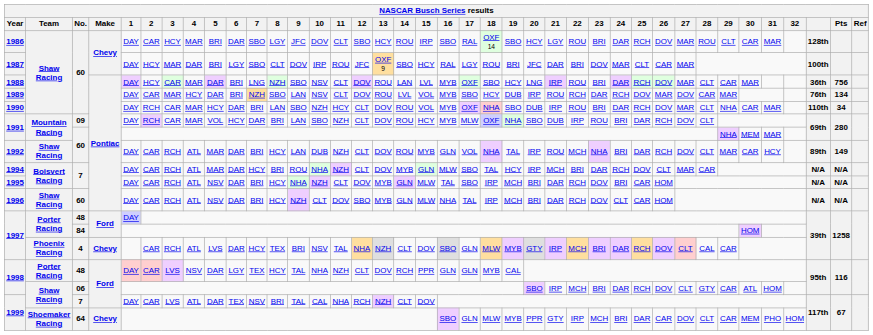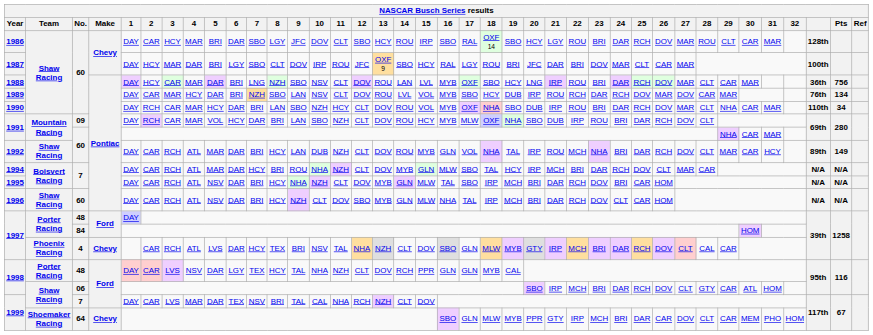 <table class="wikitable" style="text-align:center; font-size:75%">
 <tr>
 <th colspan="43"><a href='#'>NASCAR Busch Series</a> results</th>
 </tr>
 <tr>
 <th>Year</th>
 <th>Team</th>
 <th>No.</th>
 <th>Make</th>
 <th>1</th>
 <th>2</th>
 <th>3</th>
 <th>4</th>
 <th>5</th>
 <th>6</th>
 <th>7</th>
 <th>8</th>
 <th>9</th>
 <th>10</th>
 <th>11</th>
 <th>12</th>
 <th>13</th>
 <th>14</th>
 <th>15</th>
 <th>16</th>
 <th>17</th>
 <th>18</th>
 <th>19</th>
 <th>20</th>
 <th>21</th>
 <th>22</th>
 <th>23</th>
 <th>24</th>
 <th>25</th>
 <th>26</th>
 <th>27</th>
 <th>28</th>
 <th>29</th>
 <th>30</th>
 <th>31</th>
 <th>32</th>
 <th></th>
 <th>Pts</th>
 <th>Ref</th>
 </tr>
 <tr>
 <th><a href='#'>1986</a></th>
 <th rowspan="5"><a href='#'>Shaw Racing</a></th>
 <th rowspan="5">60</th>
 <th rowspan="2"><a href='#'>Chevy</a></th>
 <td><a href='#'>DAY</a></td>
 <td><a href='#'>CAR</a></td>
 <td><a href='#'>HCY</a></td>
 <td><a href='#'>MAR</a></td>
 <td><a href='#'>BRI</a></td>
 <td><a href='#'>DAR</a></td>
 <td><a href='#'>SBO</a></td>
 <td><a href='#'>LGY</a></td>
 <td><a href='#'>JFC</a></td>
 <td><a href='#'>DOV</a></td>
 <td><a href='#'>CLT</a></td>
 <td><a href='#'>SBO</a></td>
 <td><a href='#'>HCY</a></td>
 <td><a href='#'>ROU</a></td>
 <td><a href='#'>IRP</a></td>
 <td><a href='#'>SBO</a></td>
 <td><a href='#'>RAL</a></td>
 <td style="background:#DFFFDF;"><a href='#'>OXF</a><br><small>14</small></td>
 <td><a href='#'>SBO</a></td>
 <td><a href='#'>HCY</a></td>
 <td><a href='#'>LGY</a></td>
 <td><a href='#'>ROU</a></td>
 <td><a href='#'>BRI</a></td>
 <td><a href='#'>DAR</a></td>
 <td><a href='#'>RCH</a></td>
 <td><a href='#'>DOV</a></td>
 <td><a href='#'>MAR</a></td>
 <td><a href='#'>ROU</a></td>
 <td><a href='#'>CLT</a></td>
 <td><a href='#'>CAR</a></td>
 <td><a href='#'>MAR</a></td>
 <td></td>
 <th>128th</th>
 <th></th>
 <th></th>
 </tr>
 <tr>
 <th><a href='#'>1987</a></th>
 <td><a href='#'>DAY</a></td>
 <td><a href='#'>HCY</a></td>
 <td><a href='#'>MAR</a></td>
 <td><a href='#'>DAR</a></td>
 <td><a href='#'>BRI</a></td>
 <td><a href='#'>LGY</a></td>
 <td><a href='#'>SBO</a></td>
 <td><a href='#'>CLT</a></td>
 <td><a href='#'>DOV</a></td>
 <td><a href='#'>IRP</a></td>
 <td><a href='#'>ROU</a></td>
 <td><a href='#'>JFC</a></td>
 <td style="background:#FFDF9F;"><a href='#'>OXF</a><br><small>9</small></td>
 <td><a href='#'>SBO</a></td>
 <td><a href='#'>HCY</a></td>
 <td><a href='#'>RAL</a></td>
 <td><a href='#'>LGY</a></td>
 <td><a href='#'>ROU</a></td>
 <td><a href='#'>BRI</a></td>
 <td><a href='#'>JFC</a></td>
 <td><a href='#'>DAR</a></td>
 <td><a href='#'>BRI</a></td>
 <td><a href='#'>DOV</a></td>
 <td><a href='#'>MAR</a></td>
 <td><a href='#'>CLT</a></td>
 <td><a href='#'>CAR</a></td>
 <td><a href='#'>MAR</a></td>
 <td colspan="5"></td>
 <th>100th</th>
 <th></th>
 <th></th>
 </tr>
 <tr>
 <th><a href='#'>1988</a></th>
 <th rowspan="9"><a href='#'>Pontiac</a></th>
 <td style="background:#EFCFFF;"><a href='#'>DAY</a><br></td>
 <td><a href='#'>HCY</a></td>
 <td style="background:#DFFFDF;"><a href='#'>CAR</a><br></td>
 <td><a href='#'>MAR</a></td>
 <td style="background:#EFCFFF;"><a href='#'>DAR</a><br></td>
 <td><a href='#'>BRI</a></td>
 <td><a href='#'>LNG</a></td>
 <td style="background:#DFFFDF;"><a href='#'>NZH</a><br></td>
 <td><a href='#'>SBO</a></td>
 <td><a href='#'>NSV</a></td>
 <td><a href='#'>CLT</a></td>
 <td style="background:#EFCFFF;"><a href='#'>DOV</a><br></td>
 <td><a href='#'>ROU</a></td>
 <td><a href='#'>LAN</a></td>
 <td><a href='#'>LVL</a></td>
 <td><a href='#'>MYB</a></td>
 <td style="background:#DFFFDF;"><a href='#'>OXF</a><br></td>
 <td><a href='#'>SBO</a></td>
 <td><a href='#'>HCY</a></td>
 <td><a href='#'>LNG</a></td>
 <td style="background:#EFCFFF;"><a href='#'>IRP</a><br></td>
 <td><a href='#'>ROU</a></td>
 <td><a href='#'>BRI</a></td>
 <td style="background:#EFCFFF;"><a href='#'>DAR</a><br></td>
 <td style="background:#DFFFDF;"><a href='#'>RCH</a><br></td>
 <td style="background:#DFFFDF;"><a href='#'>DOV</a><br></td>
 <td><a href='#'>MAR</a></td>
 <td><a href='#'>CLT</a></td>
 <td><a href='#'>CAR</a></td>
 <td><a href='#'>MAR</a></td>
 <td></td>
 <td></td>
 <th>36th</th>
 <th>756</th>
 <th></th>
 </tr>
 <tr>
 <th><a href='#'>1989</a></th>
 <td><a href='#'>DAY</a></td>
 <td><a href='#'>CAR</a></td>
 <td><a href='#'>MAR</a></td>
 <td><a href='#'>HCY</a></td>
 <td><a href='#'>DAR</a></td>
 <td><a href='#'>BRI</a></td>
 <td style="background:#FFDF9F;"><a href='#'>NZH</a><br></td>
 <td><a href='#'>SBO</a></td>
 <td><a href='#'>LAN</a></td>
 <td><a href='#'>NSV</a></td>
 <td><a href='#'>CLT</a></td>
 <td><a href='#'>DOV</a></td>
 <td><a href='#'>ROU</a></td>
 <td><a href='#'>LVL</a></td>
 <td><a href='#'>VOL</a></td>
 <td><a href='#'>MYB</a></td>
 <td><a href='#'>SBO</a></td>
 <td><a href='#'>HCY</a></td>
 <td><a href='#'>DUB</a></td>
 <td><a href='#'>IRP</a></td>
 <td><a href='#'>ROU</a></td>
 <td><a href='#'>RCH</a></td>
 <td><a href='#'>DAR</a></td>
 <td><a href='#'>RCH</a></td>
 <td><a href='#'>DOV</a></td>
 <td><a href='#'>MAR</a></td>
 <td><a href='#'>DOV</a></td>
 <td><a href='#'>CAR</a></td>
 <td><a href='#'>MAR</a></td>
 <td colspan="2"></td>
 <td></td>
 <th>76th</th>
 <th>134</th>
 <th></th>
 </tr>
 <tr>
 <th><a href='#'>1990</a></th>
 <td><a href='#'>DAY</a></td>
 <td><a href='#'>RCH</a></td>
 <td><a href='#'>CAR</a></td>
 <td><a href='#'>MAR</a></td>
 <td><a href='#'>HCY</a></td>
 <td><a href='#'>DAR</a></td>
 <td><a href='#'>BRI</a></td>
 <td><a href='#'>LAN</a></td>
 <td><a href='#'>SBO</a></td>
 <td><a href='#'>NZH</a></td>
 <td><a href='#'>HCY</a></td>
 <td><a href='#'>CLT</a></td>
 <td><a href='#'>DOV</a></td>
 <td><a href='#'>ROU</a></td>
 <td><a href='#'>VOL</a></td>
 <td><a href='#'>MYB</a></td>
 <td style="background:#EFCFFF;"><a href='#'>OXF</a><br></td>
 <td style="background:#FFCFCF;"><a href='#'>NHA</a><br></td>
 <td><a href='#'>SBO</a></td>
 <td><a href='#'>DUB</a></td>
 <td><a href='#'>IRP</a></td>
 <td><a href='#'>ROU</a></td>
 <td><a href='#'>BRI</a></td>
 <td><a href='#'>DAR</a></td>
 <td><a href='#'>RCH</a></td>
 <td><a href='#'>DOV</a></td>
 <td><a href='#'>MAR</a></td>
 <td><a href='#'>CLT</a></td>
 <td><a href='#'>NHA</a></td>
 <td><a href='#'>CAR</a></td>
 <td><a href='#'>MAR</a></td>
 <td></td>
 <th>110th</th>
 <th>34</th>
 <th></th>
 </tr>
 <tr>
 <th rowspan="2"><a href='#'>1991</a></th>
 <th rowspan="2"><a href='#'>Mountain Racing</a></th>
 <th>09</th>
 <td><a href='#'>DAY</a></td>
 <td style="background:#EFCFFF;"><a href='#'>RCH</a><br></td>
 <td><a href='#'>CAR</a></td>
 <td><a href='#'>MAR</a></td>
 <td><a href='#'>VOL</a></td>
 <td><a href='#'>HCY</a></td>
 <td><a href='#'>DAR</a></td>
 <td><a href='#'>BRI</a></td>
 <td><a href='#'>LAN</a></td>
 <td><a href='#'>SBO</a></td>
 <td><a href='#'>NZH</a></td>
 <td><a href='#'>CLT</a></td>
 <td><a href='#'>DOV</a></td>
 <td><a href='#'>ROU</a></td>
 <td><a href='#'>HCY</a></td>
 <td><a href='#'>MYB</a></td>
 <td><a href='#'>MLW</a></td>
 <td style="background:#CFCFFF;"><a href='#'>OXF</a><br></td>
 <td style="background:#DFFFDF;"><a href='#'>NHA</a><br></td>
 <td><a href='#'>SBO</a></td>
 <td><a href='#'>DUB</a></td>
 <td><a href='#'>IRP</a></td>
 <td><a href='#'>ROU</a></td>
 <td><a href='#'>BRI</a></td>
 <td><a href='#'>DAR</a></td>
 <td><a href='#'>RCH</a></td>
 <td><a href='#'>DOV</a></td>
 <td><a href='#'>CLT</a></td>
 <td colspan="4"></td>
 <th rowspan="2">69th</th>
 <th rowspan="2">280</th>
 <th rowspan="2"></th>
 </tr>
 <tr>
 <th rowspan="2">60</th>
 <td colspan="28"></td>
 <td style="background:#EFCFFF;"><a href='#'>NHA</a><br></td>
-<td><a href='#'>MEM</a></td>
+<td><a href='#'>CAR</a></td>
 <td><a href='#'>MAR</a></td>
 <td></td>
 </tr>
 <tr>
 <th><a href='#'>1992</a></th>
 <th><a href='#'>Shaw Racing</a></th>
 <td><a href='#'>DAY</a></td>
 <td><a href='#'>CAR</a></td>
 <td><a href='#'>RCH</a></td>
 <td><a href='#'>ATL</a></td>
 <td><a href='#'>MAR</a></td>
 <td><a href='#'>DAR</a></td>
 <td><a href='#'>BRI</a></td>
 <td><a href='#'>HCY</a></td>
 <td><a href='#'>LAN</a></td>
 <td><a href='#'>DUB</a></td>
 <td><a href='#'>NZH</a></td>
 <td><a href='#'>CLT</a></td>
 <td><a href='#'>DOV</a></td>
 <td><a href='#'>ROU</a></td>
 <td><a href='#'>MYB</a></td>
 <td><a href='#'>GLN</a></td>
 <td><a href='#'>VOL</a></td>
 <td style="background:#EFCFFF;"><a href='#'>NHA</a><br></td>
 <td><a href='#'>TAL</a></td>
 <td><a href='#'>IRP</a></td>
 <td><a href='#'>ROU</a></td>
 <td><a href='#'>MCH</a></td>
 <td style="background:#EFCFFF;"><a href='#'>NHA</a><br></td>
 <td><a href='#'>BRI</a></td>
 <td><a href='#'>DAR</a></td>
 <td><a href='#'>RCH</a></td>
 <td><a href='#'>DOV</a></td>
 <td><a href='#'>CLT</a></td>
 <td><a href='#'>MAR</a></td>
 <td><a href='#'>CAR</a></td>
 <td><a href='#'>HCY</a></td>
 <td></td>
 <th>89th</th>
 <th>149</th>
 <th></th>
 </tr>
 <tr>
 <th><a href='#'>1994</a></th>
 <th rowspan="2"><a href='#'>Boisvert Racing</a></th>
 <th rowspan="2">7</th>
 <td><a href='#'>DAY</a></td>
 <td><a href='#'>CAR</a></td>
 <td><a href='#'>RCH</a></td>
 <td><a href='#'>ATL</a></td>
 <td><a href='#'>MAR</a></td>
 <td><a href='#'>DAR</a></td>
 <td><a href='#'>HCY</a></td>
 <td><a href='#'>BRI</a></td>
 <td><a href='#'>ROU</a></td>
 <td style="background:#DFFFDF;"><a href='#'>NHA</a><br></td>
 <td style="background:#EFCFFF;"><a href='#'>NZH</a><br></td>
 <td><a href='#'>CLT</a></td>
 <td><a href='#'>DOV</a></td>
 <td><a href='#'>MYB</a></td>
 <td style="background:#DFFFDF;"><a href='#'>GLN</a><br></td>
 <td><a href='#'>MLW</a></td>
 <td><a href='#'>SBO</a></td>
 <td><a href='#'>TAL</a></td>
 <td><a href='#'>HCY</a></td>
 <td><a href='#'>IRP</a></td>
 <td><a href='#'>MCH</a></td>
 <td><a href='#'>BRI</a></td>
 <td><a href='#'>DAR</a></td>
 <td><a href='#'>RCH</a></td>
 <td><a href='#'>DOV</a></td>
 <td><a href='#'>CLT</a></td>
 <td><a href='#'>MAR</a></td>
 <td><a href='#'>CAR</a></td>
 <td colspan="4"></td>
 <th>N/A</th>
 <th>N/A</th>
 <th></th>
 </tr>
 <tr>
 <th><a href='#'>1995</a></th>
 <td><a href='#'>DAY</a></td>
 <td><a href='#'>CAR</a></td>
 <td><a href='#'>RCH</a></td>
 <td><a href='#'>ATL</a></td>
 <td><a href='#'>NSV</a></td>
 <td><a href='#'>DAR</a></td>
 <td><a href='#'>BRI</a></td>
 <td><a href='#'>HCY</a></td>
 <td style="background:#DFFFDF;"><a href='#'>NHA</a><br></td>
 <td style="background:#EFCFFF;"><a href='#'>NZH</a><br></td>
 <td><a href='#'>CLT</a></td>
 <td><a href='#'>DOV</a></td>
 <td><a href='#'>MYB</a></td>
 <td style="background:#EFCFFF;"><a href='#'>GLN</a><br></td>
 <td><a href='#'>MLW</a></td>
 <td><a href='#'>TAL</a></td>
 <td><a href='#'>SBO</a></td>
 <td><a href='#'>IRP</a></td>
 <td><a href='#'>MCH</a></td>
 <td><a href='#'>BRI</a></td>
 <td><a href='#'>DAR</a></td>
 <td><a href='#'>RCH</a></td>
 <td><a href='#'>DOV</a></td>
 <td><a href='#'>BRI</a></td>
 <td><a href='#'>CAR</a></td>
 <td><a href='#'>HOM</a></td>
 <td colspan="6"></td>
 <th>N/A</th>
 <th>N/A</th>
 <th></th>
 </tr>
 <tr>
 <th><a href='#'>1996</a></th>
 <th><a href='#'>Shaw Racing</a></th>
 <th>60</th>
 <td><a href='#'>DAY</a></td>
 <td><a href='#'>CAR</a></td>
 <td><a href='#'>RCH</a></td>
 <td><a href='#'>ATL</a></td>
 <td><a href='#'>NSV</a></td>
 <td><a href='#'>DAR</a></td>
 <td><a href='#'>BRI</a></td>
 <td><a href='#'>HCY</a></td>
 <td style="background:#EFCFFF;"><a href='#'>NZH</a><br></td>
 <td><a href='#'>CLT</a></td>
 <td><a href='#'>DOV</a></td>
 <td><a href='#'>SBO</a></td>
 <td><a href='#'>MYB</a></td>
 <td><a href='#'>GLN</a></td>
 <td><a href='#'>MLW</a></td>
 <td><a href='#'>NHA</a></td>
 <td><a href='#'>TAL</a></td>
 <td><a href='#'>IRP</a></td>
 <td><a href='#'>MCH</a></td>
 <td><a href='#'>BRI</a></td>
 <td><a href='#'>DAR</a></td>
 <td><a href='#'>RCH</a></td>
 <td><a href='#'>DOV</a></td>
 <td><a href='#'>CLT</a></td>
 <td><a href='#'>CAR</a></td>
 <td><a href='#'>HOM</a></td>
 <td colspan="6"></td>
 <th>N/A</th>
 <th>N/A</th>
 <th></th>
 </tr>
 <tr>
 <th rowspan="3"><a href='#'>1997</a></th>
 <th rowspan="2"><a href='#'>Porter Racing</a></th>
 <th>48</th>
 <th rowspan="2"><a href='#'>Ford</a></th>
 <td style="background:#CFCFFF;"><a href='#'>DAY</a><br></td>
 <td colspan="31"></td>
 <th rowspan="3">39th</th>
 <th rowspan="3">1258</th>
 <th rowspan="3"></th>
 </tr>
 <tr>
 <th>84</th>
 <td colspan="29"></td>
 <td style="background:#EFCFFF;"><a href='#'>HOM</a><br></td>
 <td colspan="2"></td>
 </tr>
 <tr>
 <th><a href='#'>Phoenix Racing</a></th>
 <th>4</th>
 <th><a href='#'>Chevy</a></th>
 <td></td>
 <td><a href='#'>CAR</a></td>
 <td><a href='#'>RCH</a></td>
 <td><a href='#'>ATL</a></td>
 <td><a href='#'>LVS</a></td>
 <td><a href='#'>DAR</a></td>
 <td><a href='#'>HCY</a></td>
 <td><a href='#'>TEX</a></td>
 <td><a href='#'>BRI</a></td>
 <td><a href='#'>NSV</a></td>
 <td><a href='#'>TAL</a></td>
 <td style="background:#FFDF9F;"><a href='#'>NHA</a><br></td>
 <td style="background:#DFDFDF;"><a href='#'>NZH</a><br></td>
 <td><a href='#'>CLT</a></td>
 <td><a href='#'>DOV</a></td>
 <td style="background:#DFDFDF;"><a href='#'>SBO</a><br></td>
 <td><a href='#'>GLN</a></td>
 <td style="background:#FFDF9F;"><a href='#'>MLW</a><br></td>
 <td style="background:#EFCFFF;"><a href='#'>MYB</a><br></td>
 <td style="background:#DFDFDF;"><a href='#'>GTY</a><br></td>
 <td style="background:#EFCFFF;"><a href='#'>IRP</a><br></td>
 <td style="background:#FFDF9F;"><a href='#'>MCH</a><br></td>
 <td style="background:#EFCFFF;"><a href='#'>BRI</a><br></td>
 <td style="background:#EFCFFF;"><a href='#'>DAR</a><br></td>
 <td style="background:#FFDF9F;"><a href='#'>RCH</a><br></td>
 <td style="background:#EFCFFF;"><a href='#'>DOV</a><br></td>
 <td style="background:#FFCFCF;"><a href='#'>CLT</a><br></td>
 <td><a href='#'>CAL</a></td>
 <td><a href='#'>CAR</a></td>
 <td colspan="3"></td>
 </tr>
 <tr>
 <th rowspan="2"><a href='#'>1998</a></th>
 <th><a href='#'>Porter Racing</a></th>
 <th>48</th>
 <th rowspan="3"><a href='#'>Ford</a></th>
 <td style="background:#FFCFCF;"><a href='#'>DAY</a><br></td>
 <td style="background:#FFCFCF;"><a href='#'>CAR</a><br></td>
 <td style="background:#EFCFFF;"><a href='#'>LVS</a><br></td>
 <td><a href='#'>NSV</a></td>
 <td><a href='#'>DAR</a></td>
 <td><a href='#'>LGY</a></td>
 <td><a href='#'>TEX</a></td>
 <td><a href='#'>HCY</a></td>
 <td><a href='#'>TAL</a></td>
 <td><a href='#'>NHA</a></td>
 <td><a href='#'>NZH</a></td>
 <td><a href='#'>CLT</a></td>
 <td><a href='#'>DOV</a></td>
 <td><a href='#'>RCH</a></td>
 <td><a href='#'>PPR</a></td>
 <td><a href='#'>GLN</a></td>
 <td><a href='#'>GLN</a></td>
 <td><a href='#'>MYB</a></td>
 <td><a href='#'>CAL</a></td>
 <td colspan="13"></td>
 <th rowspan="2">95th</th>
 <th rowspan="2">116</th>
 <th rowspan="2"></th>
 </tr>
 <tr>
 <th rowspan="2"><a href='#'>Shaw Racing</a></th>
 <th>06</th>
 <td colspan="19"></td>
 <td style="background:#EFCFFF;"><a href='#'>SBO</a><br></td>
 <td><a href='#'>IRP</a></td>
 <td><a href='#'>MCH</a></td>
 <td><a href='#'>BRI</a></td>
 <td><a href='#'>DAR</a></td>
 <td><a href='#'>RCH</a></td>
 <td><a href='#'>DOV</a></td>
 <td><a href='#'>CLT</a></td>
 <td><a href='#'>GTY</a></td>
 <td><a href='#'>CAR</a></td>
 <td><a href='#'>ATL</a></td>
 <td><a href='#'>HOM</a></td>
 <td></td>
 </tr>
 <tr>
 <th rowspan="2"><a href='#'>1999</a></th>
 <th>7</th>
 <td><a href='#'>DAY</a></td>
 <td><a href='#'>CAR</a></td>
 <td><a href='#'>LVS</a></td>
-<td><a href='#'>ATL</a></td>
+<td><a href='#'>MAR</a></td>
 <td><a href='#'>DAR</a></td>
 <td><a href='#'>TEX</a></td>
 <td><a href='#'>NSV</a></td>
 <td><a href='#'>BRI</a></td>
 <td><a href='#'>TAL</a></td>
 <td><a href='#'>CAL</a></td>
 <td><a href='#'>NHA</a></td>
 <td><a href='#'>RCH</a></td>
 <td style="background:#EFCFFF;"><a href='#'>NZH</a><br></td>
 <td><a href='#'>CLT</a></td>
 <td><a href='#'>DOV</a></td>
 <td colspan="17"></td>
 <th rowspan="2">117th</th>
 <th rowspan="2">67</th>
 <th rowspan="2"></th>
 </tr>
 <tr>
 <th><a href='#'>Shoemaker Racing</a></th>
 <th>64</th>
 <th><a href='#'>Chevy</a></th>
 <td colspan="15"></td>
 <td style="background:#EFCFFF;"><a href='#'>SBO</a><br></td>
 <td><a href='#'>GLN</a></td>
 <td><a href='#'>MLW</a></td>
 <td><a href='#'>MYB</a></td>
 <td><a href='#'>PPR</a></td>
 <td><a href='#'>GTY</a></td>
 <td><a href='#'>IRP</a></td>
 <td><a href='#'>MCH</a></td>
 <td><a href='#'>BRI</a></td>
 <td><a href='#'>DAR</a></td>
 <td><a href='#'>CAR</a></td>
 <td><a href='#'>DOV</a></td>
 <td><a href='#'>CLT</a></td>
 <td><a href='#'>CAR</a></td>
 <td><a href='#'>MEM</a></td>
 <td><a href='#'>PHO</a></td>
 <td><a href='#'>HOM</a></td>
 </tr>
 </table>
